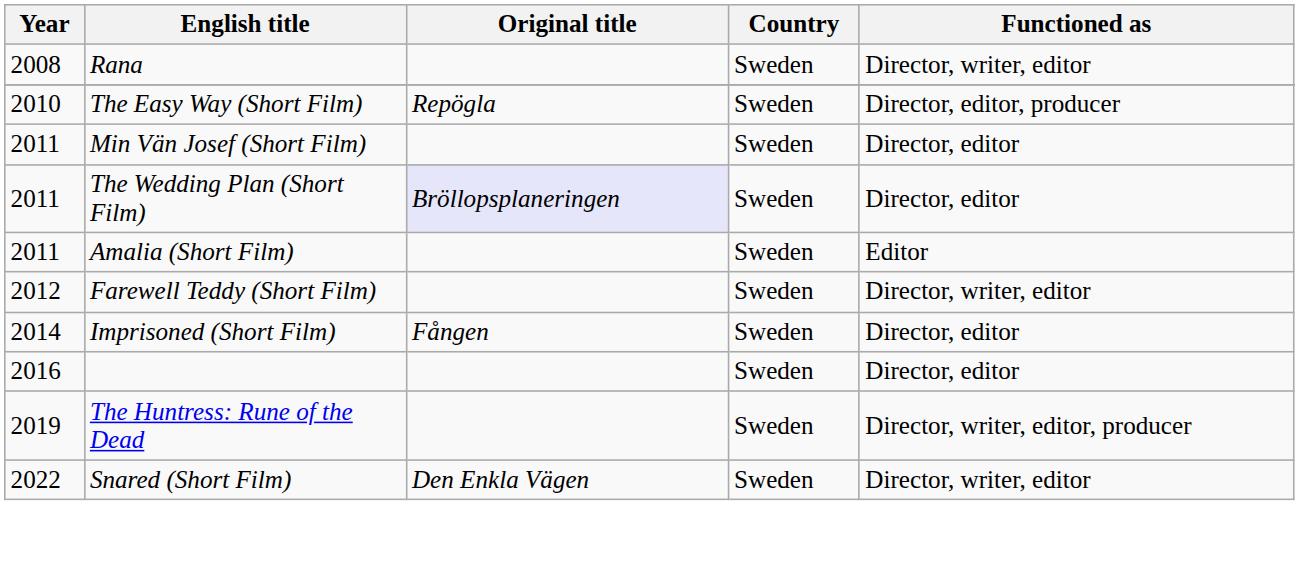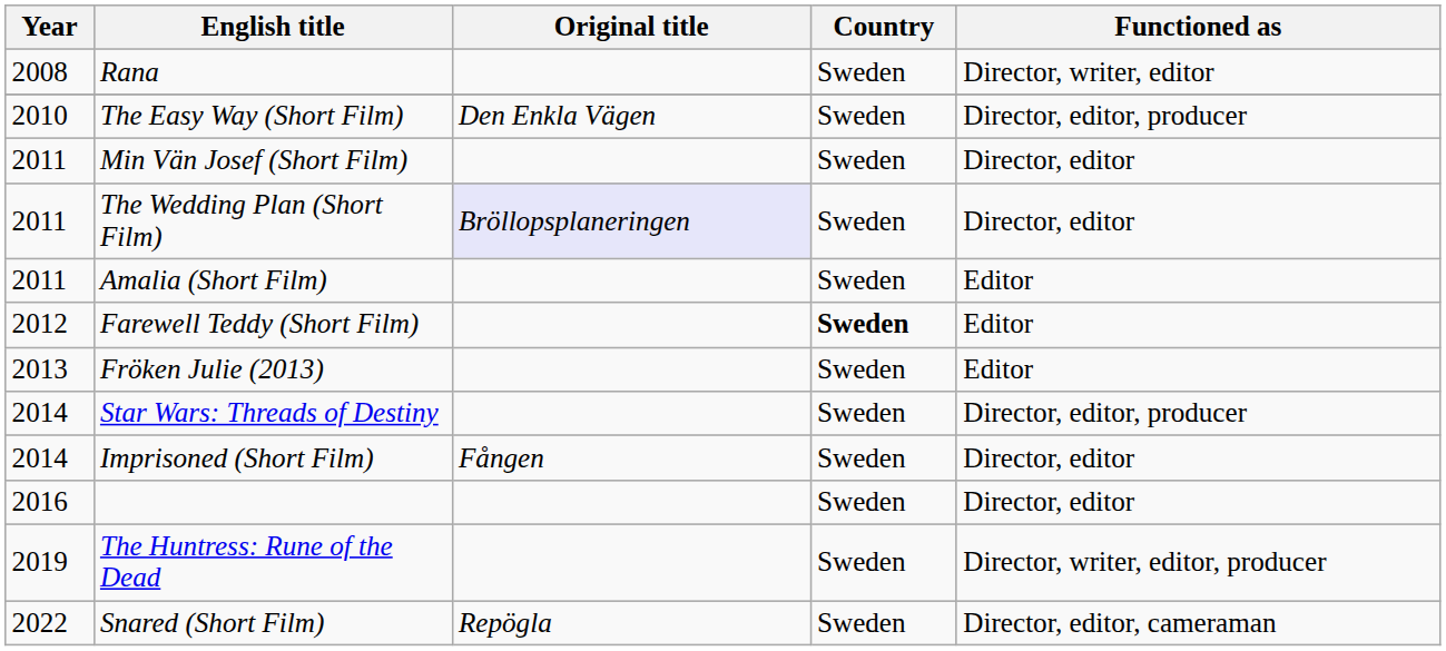 <table class="wikitable" width="65%" cellpadding="5">
 <tr>
 <th>Year</th>
 <th width="25%">English title</th>
 <th width="25%">Original title</th>
 <th>Country</th>
 <th>Functioned as</th>
 </tr>
 <tr>
 <td>2008</td>
 <td><em>Rana</em></td>
 <td></td>
 <td>Sweden</td>
 <td>Director, writer, editor</td>
 </tr>
 <tr>
 </tr>
 <tr>
 <td>2010</td>
 <td><em>The Easy Way (Short Film)</em></td>
-<td><em>Repögla</em></td>
+<td><em>Den Enkla Vägen</em></td>
 <td>Sweden</td>
 <td>Director, editor, producer</td>
 </tr>
 <tr>
 <td>2011</td>
 <td><em>Min Vän Josef (Short Film)</em></td>
 <td></td>
 <td>Sweden</td>
 <td>Director, editor</td>
 </tr>
 <tr>
 <td>2011</td>
 <td><em>The Wedding Plan (Short Film)</em></td>
 <td style="background: lavender;"><em>Bröllopsplaneringen</em></td>
 <td>Sweden</td>
 <td>Director, editor</td>
 </tr>
 <tr>
 <td>2011</td>
 <td><em>Amalia (Short Film)</em></td>
 <td></td>
 <td>Sweden</td>
 <td>Editor</td>
 </tr>
 <tr>
 <td>2012</td>
 <td><em>Farewell Teddy (Short Film)</em></td>
 <td></td>
+<td><strong>Sweden</strong></td>
+<td>Editor</td>
+</tr>
+<tr>
+<td>2013</td>
+<td><em>Fröken Julie (2013)</em></td>
+<td></td>
 <td>Sweden</td>
-<td>Director, writer, editor</td>
+<td>Editor</td>
+</tr>
+<tr>
+<td>2014</td>
+<td><em><a href='#'>Star Wars: Threads of Destiny</a></em></td>
+<td></td>
+<td>Sweden</td>
+<td>Director, editor, producer</td>
 </tr>
 <tr>
 <td>2014</td>
 <td><em>Imprisoned (Short Film)</em></td>
 <td><em>Fången</em></td>
 <td>Sweden</td>
 <td>Director, editor</td>
 </tr>
 <tr>
 <td>2016</td>
 <td><em></em></td>
 <td></td>
 <td>Sweden</td>
 <td>Director, editor</td>
 </tr>
 <tr>
 <td>2019</td>
 <td><em><a href='#'>The Huntress: Rune of the Dead</a></em></td>
 <td></td>
 <td>Sweden</td>
 <td>Director, writer, editor, producer</td>
 </tr>
 <tr>
 <td>2022</td>
 <td><em>Snared (Short Film)</em></td>
-<td><em>Den Enkla Vägen</em></td>
+<td><em>Repögla</em></td>
 <td>Sweden</td>
-<td>Director, writer, editor</td>
+<td>Director, editor, cameraman</td>
 </tr>
 </table>
